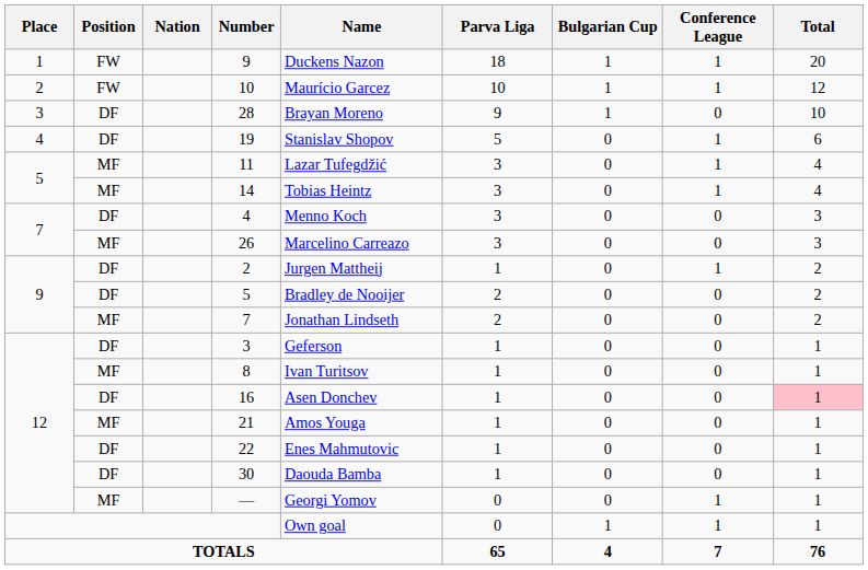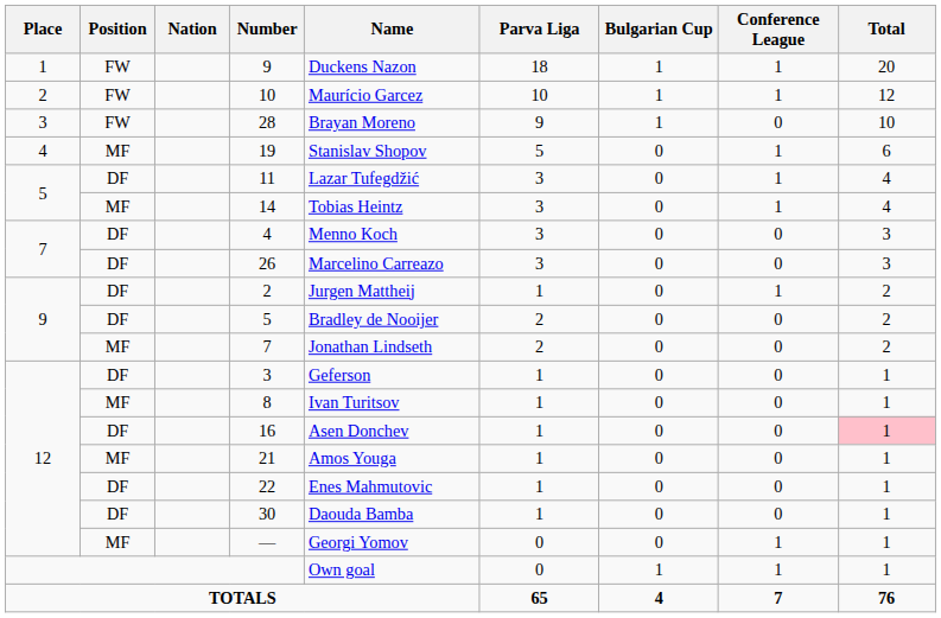 <table class="wikitable" style="font-size: 95%; text-align: center;">
 <tr>
 <th width=60>Place</th>
 <th width=60>Position</th>
 <th width=60>Nation</th>
 <th width=60>Number</th>
 <th width=150>Name</th>
 <th width=100>Parva Liga</th>
 <th width=100>Bulgarian Cup</th>
 <th width=100>Conference League</th>
 <th width=80>Total</th>
 </tr>
 <tr>
 <td rowspan=1>1</td>
 <td>FW</td>
 <td></td>
 <td>9</td>
 <td align=left><a href='#'>Duckens Nazon</a></td>
 <td>18</td>
 <td>1</td>
 <td>1</td>
 <td>20</td>
 </tr>
 <tr>
 <td rowspan=1>2</td>
 <td>FW</td>
 <td></td>
 <td>10</td>
 <td align=left><a href='#'>Maurício Garcez</a></td>
 <td>10</td>
 <td>1</td>
 <td>1</td>
 <td>12</td>
 </tr>
 <tr>
 <td rowspan=1>3</td>
-<td>DF</td>
+<td>FW</td>
 <td></td>
 <td>28</td>
 <td align=left><a href='#'>Brayan Moreno</a></td>
 <td>9</td>
 <td>1</td>
 <td>0</td>
 <td>10</td>
 </tr>
 <tr>
 <td rowspan=1>4</td>
-<td>DF</td>
+<td>MF</td>
 <td></td>
 <td>19</td>
 <td align=left><a href='#'>Stanislav Shopov</a></td>
 <td>5</td>
 <td>0</td>
 <td>1</td>
 <td>6</td>
 </tr>
 <tr>
 <td rowspan=2>5</td>
-<td>MF</td>
+<td>DF</td>
 <td></td>
 <td>11</td>
 <td align=left><a href='#'>Lazar Tufegdžić</a></td>
 <td>3</td>
 <td>0</td>
 <td>1</td>
 <td>4</td>
 </tr>
 <tr>
 <td>MF</td>
 <td></td>
 <td>14</td>
 <td align=left><a href='#'>Tobias Heintz</a></td>
 <td>3</td>
 <td>0</td>
 <td>1</td>
 <td>4</td>
 </tr>
 <tr>
 <td rowspan=2>7</td>
 <td>DF</td>
 <td></td>
 <td>4</td>
 <td align=left><a href='#'>Menno Koch</a></td>
 <td>3</td>
 <td>0</td>
 <td>0</td>
 <td>3</td>
 </tr>
 <tr>
-<td>MF</td>
+<td>DF</td>
 <td></td>
 <td>26</td>
 <td align=left><a href='#'>Marcelino Carreazo</a></td>
 <td>3</td>
 <td>0</td>
 <td>0</td>
 <td>3</td>
 </tr>
 <tr>
 <td rowspan=3>9</td>
 <td>DF</td>
 <td></td>
 <td>2</td>
 <td align=left><a href='#'>Jurgen Mattheij</a></td>
 <td>1</td>
 <td>0</td>
 <td>1</td>
 <td>2</td>
 </tr>
 <tr>
 <td>DF</td>
 <td></td>
 <td>5</td>
 <td align=left><a href='#'>Bradley de Nooijer</a></td>
 <td>2</td>
 <td>0</td>
 <td>0</td>
 <td>2</td>
 </tr>
 <tr>
 <td>MF</td>
 <td></td>
 <td>7</td>
 <td align=left><a href='#'>Jonathan Lindseth</a></td>
 <td>2</td>
 <td>0</td>
 <td>0</td>
 <td>2</td>
 </tr>
 <tr>
 <td rowspan=7>12</td>
 <td>DF</td>
 <td></td>
 <td>3</td>
 <td align=left><a href='#'>Geferson</a></td>
 <td>1</td>
 <td>0</td>
 <td>0</td>
 <td>1</td>
 </tr>
 <tr>
 <td>MF</td>
 <td></td>
 <td>8</td>
 <td align=left><a href='#'>Ivan Turitsov</a></td>
 <td>1</td>
 <td>0</td>
 <td>0</td>
 <td>1</td>
 </tr>
 <tr>
 <td>DF</td>
 <td></td>
 <td>16</td>
 <td align=left><a href='#'>Asen Donchev</a></td>
 <td>1</td>
 <td>0</td>
 <td>0</td>
 <td style="background: pink;">1</td>
 </tr>
 <tr>
 <td>MF</td>
 <td></td>
 <td>21</td>
 <td align=left><a href='#'>Amos Youga</a></td>
 <td>1</td>
 <td>0</td>
 <td>0</td>
 <td>1</td>
 </tr>
 <tr>
 <td>DF</td>
 <td></td>
 <td>22</td>
 <td align=left><a href='#'>Enes Mahmutovic</a></td>
 <td>1</td>
 <td>0</td>
 <td>0</td>
 <td>1</td>
 </tr>
 <tr>
 <td>DF</td>
 <td></td>
 <td>30</td>
 <td align=left><a href='#'>Daouda Bamba</a></td>
 <td>1</td>
 <td>0</td>
 <td>0</td>
 <td>1</td>
 </tr>
 <tr>
 <td>MF</td>
 <td></td>
 <td>—</td>
 <td align=left><a href='#'>Georgi Yomov</a></td>
 <td>0</td>
 <td>0</td>
 <td>1</td>
 <td>1</td>
 </tr>
 <tr>
 <td colspan=4></td>
 <td align=left><a href='#'>Own goal</a></td>
 <td>0</td>
 <td>1</td>
 <td>1</td>
 <td>1</td>
 </tr>
 <tr>
 <td colspan="5"><strong>TOTALS</strong></td>
 <td><strong>65</strong></td>
 <td><strong>4</strong></td>
 <td><strong>7</strong></td>
 <td><strong>76</strong></td>
 </tr>
 </table>
